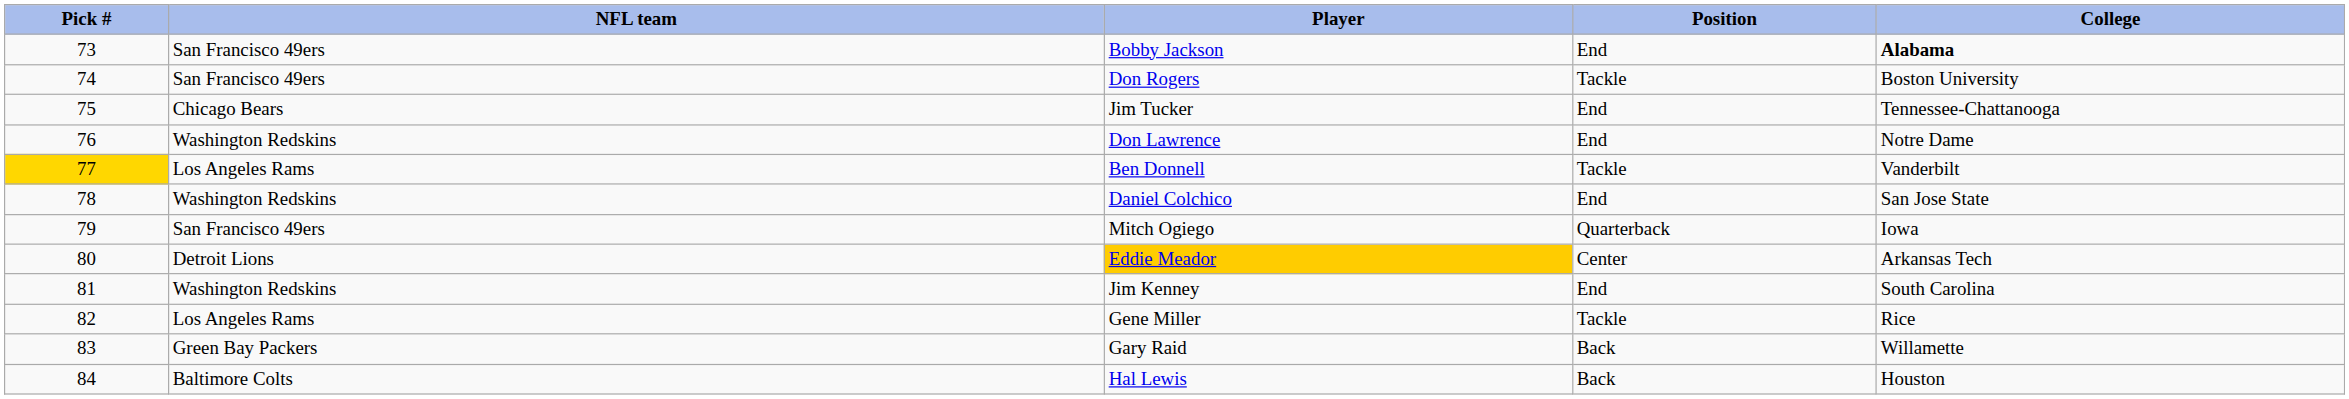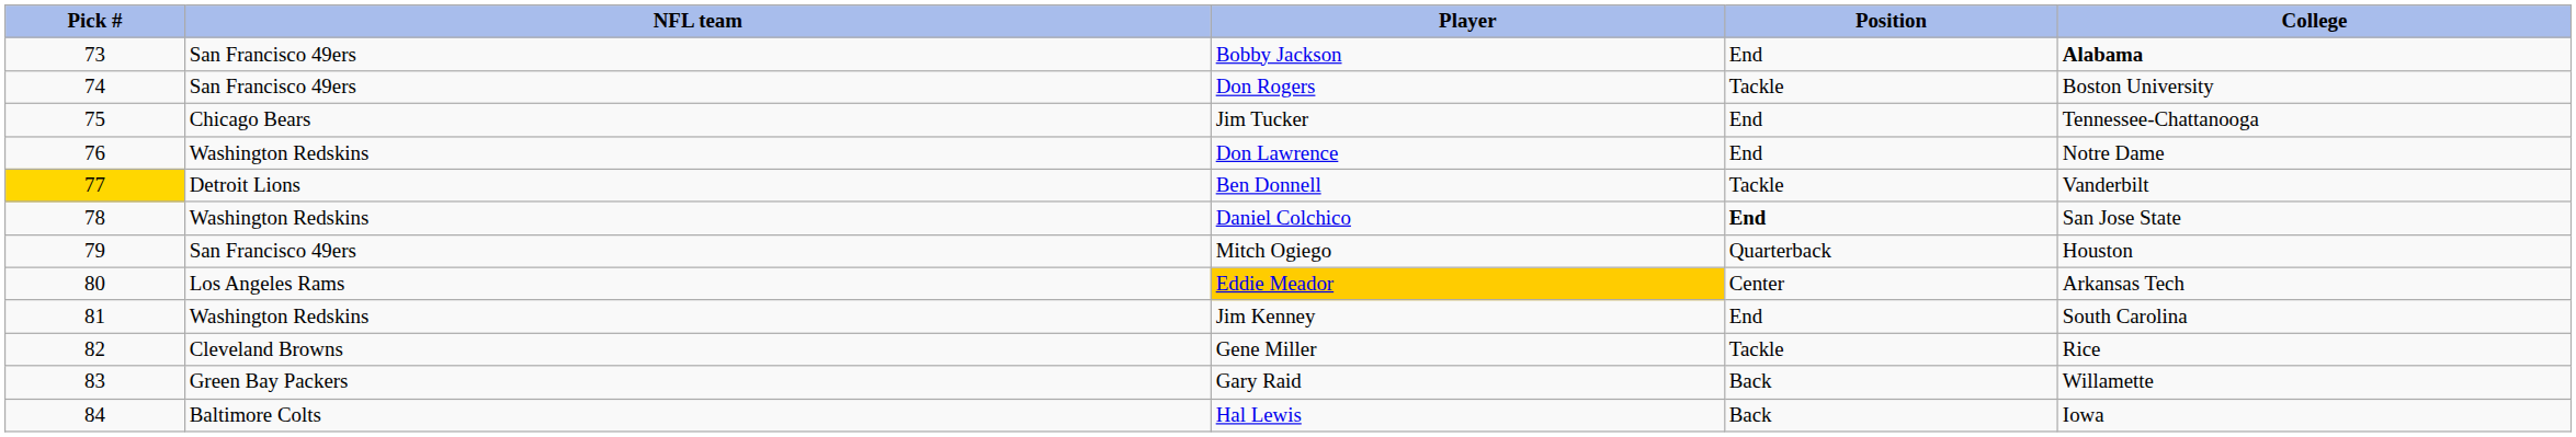 <table class="wikitable sortable sortable" style="width: 100%">
 <tr>
 <th style="background:#A8BDEC;" width=7%>Pick #</th>
 <th width=40% style="background:#A8BDEC;">NFL team</th>
 <th width=20% style="background:#A8BDEC;">Player</th>
 <th width=13% style="background:#A8BDEC;">Position</th>
 <th style="background:#A8BDEC;">College</th>
 </tr>
 <tr>
 <td align=center>73</td>
 <td>San Francisco 49ers</td>
 <td><a href='#'>Bobby Jackson</a></td>
 <td>End</td>
 <td><strong>Alabama</strong></td>
 </tr>
 <tr>
 <td align=center>74</td>
 <td>San Francisco 49ers</td>
 <td><a href='#'>Don Rogers</a></td>
 <td>Tackle</td>
 <td>Boston University</td>
 </tr>
 <tr>
 <td align=center>75</td>
 <td>Chicago Bears</td>
 <td>Jim Tucker</td>
 <td>End</td>
 <td>Tennessee-Chattanooga</td>
 </tr>
 <tr>
 <td align=center>76</td>
 <td>Washington Redskins</td>
 <td><a href='#'>Don Lawrence</a></td>
 <td>End</td>
 <td>Notre Dame</td>
 </tr>
 <tr>
 <td align=center style="background: gold;">77</td>
-<td>Los Angeles Rams</td>
+<td>Detroit Lions</td>
 <td><a href='#'>Ben Donnell</a></td>
 <td>Tackle</td>
 <td>Vanderbilt</td>
 </tr>
 <tr>
 <td align=center>78</td>
 <td>Washington Redskins</td>
 <td><a href='#'>Daniel Colchico</a></td>
-<td>End</td>
+<td><strong>End</strong></td>
 <td>San Jose State</td>
 </tr>
 <tr>
 <td align=center>79</td>
 <td>San Francisco 49ers</td>
 <td>Mitch Ogiego</td>
 <td>Quarterback</td>
-<td>Iowa</td>
+<td>Houston</td>
 </tr>
 <tr>
 <td align=center>80</td>
-<td>Detroit Lions</td>
+<td>Los Angeles Rams</td>
 <td bgcolor="#FFCC00"><a href='#'>Eddie Meador</a></td>
 <td>Center</td>
 <td>Arkansas Tech</td>
 </tr>
 <tr>
 <td align=center>81</td>
 <td>Washington Redskins</td>
 <td>Jim Kenney</td>
 <td>End</td>
 <td>South Carolina</td>
 </tr>
 <tr>
 <td align=center>82</td>
-<td>Los Angeles Rams</td>
+<td>Cleveland Browns</td>
 <td>Gene Miller</td>
 <td>Tackle</td>
 <td>Rice</td>
 </tr>
 <tr>
 <td align=center>83</td>
 <td>Green Bay Packers</td>
 <td>Gary Raid</td>
 <td>Back</td>
 <td>Willamette</td>
 </tr>
 <tr>
 <td align=center>84</td>
 <td>Baltimore Colts</td>
 <td><a href='#'>Hal Lewis</a></td>
 <td>Back</td>
-<td>Houston</td>
+<td>Iowa</td>
 </tr>
 </table>
